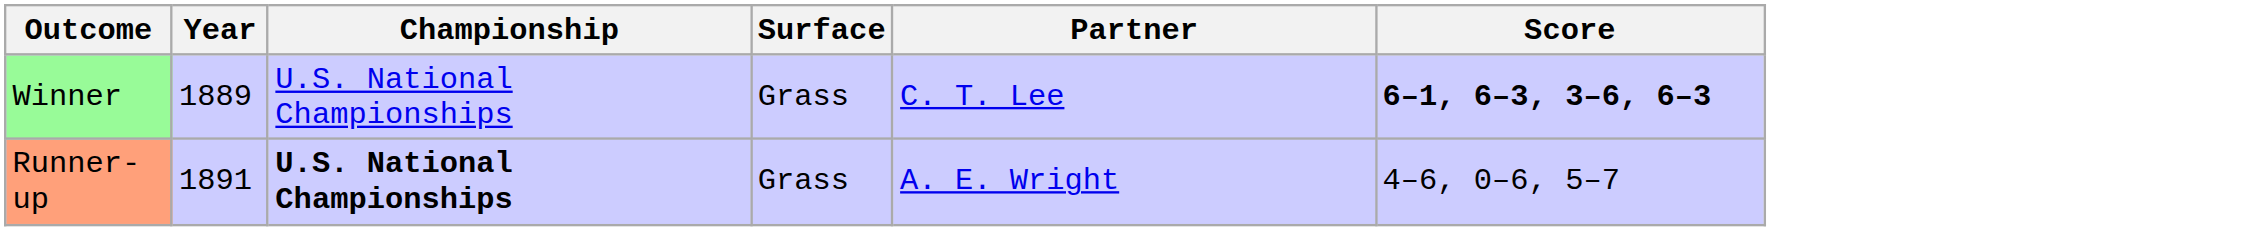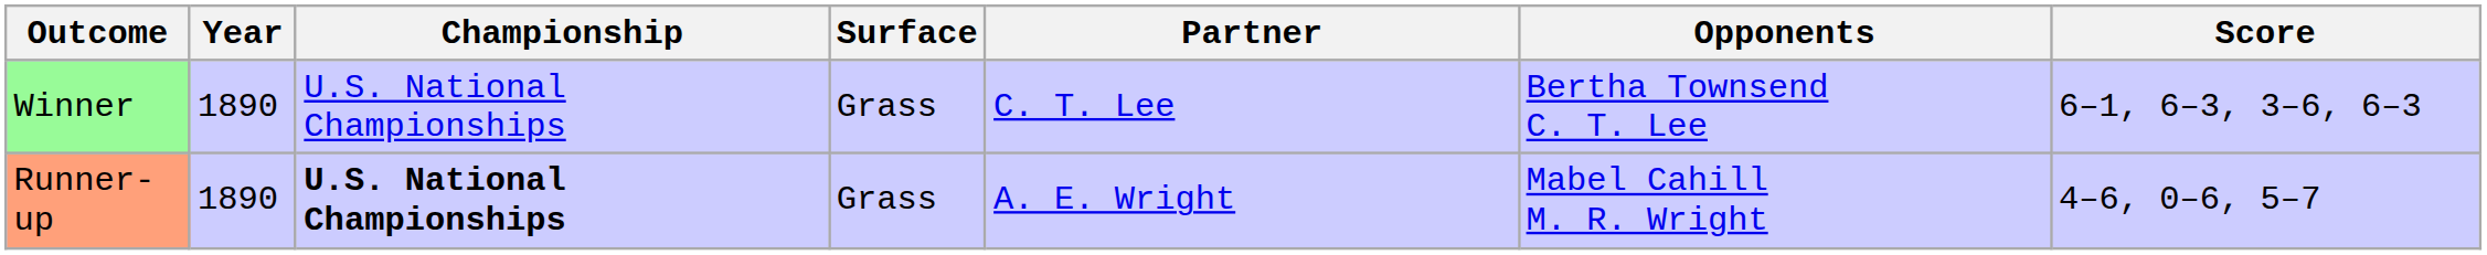 <table class="sortable wikitable">
 <tr>
 <th style="width:65px">Outcome</th>
 <th style="width:35px">Year</th>
 <th style="width:200px">Championship</th>
 <th style="width:50px">Surface</th>
 <th style="width:200px">Partner</th>
+<th style="width:200px">Opponents</th>
 <th style="width:160px" class="unsortable">Score</th>
 </tr>
 <tr style="background:#ccf;">
 <td style="background:#98fb98;">Winner</td>
-<td>1889</td>
+<td>1890</td>
 <td><a href='#'>U.S. National Championships</a></td>
 <td>Grass</td>
 <td> <a href='#'>C. T. Lee</a></td>
-<td><strong>6–1, 6–3, 3–6, 6–3</strong></td>
+<td> <a href='#'>Bertha Townsend</a><br>  <a href='#'>C. T. Lee</a></td>
+<td>6–1, 6–3, 3–6, 6–3</td>
 </tr>
 <tr style="background:#ccf;">
 <td style="background:#ffa07a;">Runner-up</td>
-<td>1891</td>
+<td>1890</td>
 <td><strong>U.S. National Championships</strong></td>
 <td>Grass</td>
 <td> <a href='#'>A. E. Wright</a></td>
+<td> <a href='#'>Mabel Cahill</a><br>  <a href='#'>M. R. Wright</a></td>
 <td>4–6, 0–6, 5–7</td>
 </tr>
 </table>
